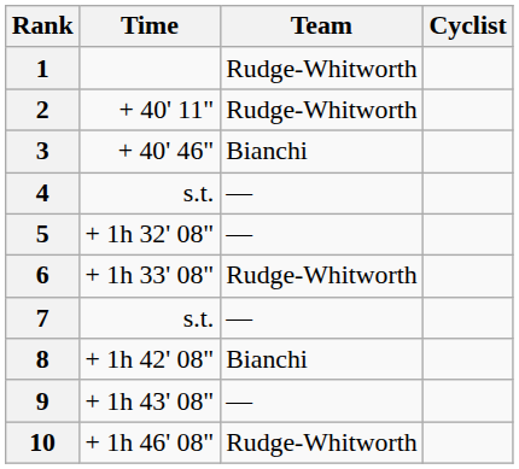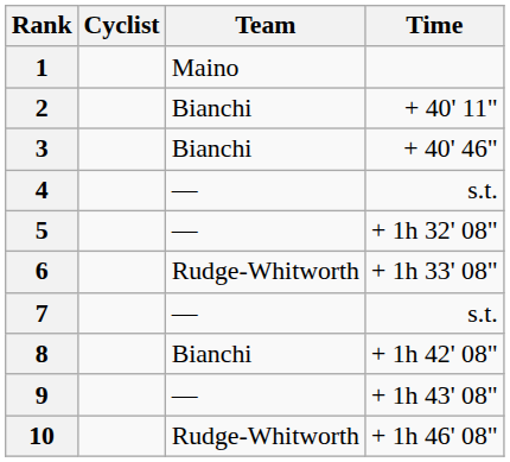 <table class="wikitable">
 <tr>
 <th>Rank</th>
+<th>Cyclist</th>
+<th>Team</th>
 <th>Time</th>
-<th>Team</th>
-<th>Cyclist</th>
 </tr>
 <tr>
 <th style="text-align:center;">1</th>
+<td></td>
+<td>Maino</td>
 <td align="right"></td>
-<td>Rudge-Whitworth</td>
-<td></td>
 </tr>
 <tr>
 <th style="text-align:center;">2</th>
+<td></td>
+<td>Bianchi</td>
 <td align="right">+ 40' 11"</td>
-<td>Rudge-Whitworth</td>
-<td></td>
 </tr>
 <tr>
 <th style="text-align:center;">3</th>
+<td></td>
+<td>Bianchi</td>
 <td align="right">+ 40' 46"</td>
-<td>Bianchi</td>
-<td></td>
 </tr>
 <tr>
 <th style="text-align:center;">4</th>
+<td></td>
+<td>—</td>
 <td align="right">s.t.</td>
-<td>—</td>
-<td></td>
 </tr>
 <tr>
 <th style="text-align:center;">5</th>
+<td></td>
+<td>—</td>
 <td align="right">+ 1h 32' 08"</td>
-<td>—</td>
-<td></td>
 </tr>
 <tr>
 <th style="text-align:center;">6</th>
+<td></td>
+<td>Rudge-Whitworth</td>
 <td align="right">+ 1h 33' 08"</td>
-<td>Rudge-Whitworth</td>
-<td></td>
 </tr>
 <tr>
 <th style="text-align:center;">7</th>
+<td></td>
+<td>—</td>
 <td align="right">s.t.</td>
-<td>—</td>
-<td></td>
 </tr>
 <tr>
 <th style="text-align:center;">8</th>
+<td></td>
+<td>Bianchi</td>
 <td align="right">+ 1h 42' 08"</td>
-<td>Bianchi</td>
-<td></td>
 </tr>
 <tr>
 <th style="text-align:center;">9</th>
+<td></td>
+<td>—</td>
 <td align="right">+ 1h 43' 08"</td>
-<td>—</td>
-<td></td>
 </tr>
 <tr>
 <th style="text-align:center;">10</th>
+<td></td>
+<td>Rudge-Whitworth</td>
 <td align="right">+ 1h 46' 08"</td>
-<td>Rudge-Whitworth</td>
-<td></td>
 </tr>
 </table>
